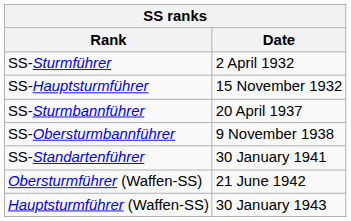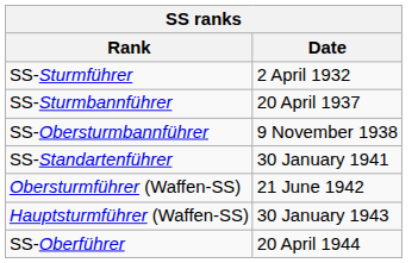 <table class="wikitable float-right">
 <tr>
 <th colspan="2">SS ranks</th>
 </tr>
 <tr>
 <th>Rank</th>
 <th>Date</th>
 </tr>
 <tr>
 <td>SS-<em><a href='#'>Sturmführer</a></em></td>
 <td>2 April 1932</td>
-</tr>
-<tr>
-<td>SS-<em><a href='#'>Hauptsturmführer</a></em></td>
-<td>15 November 1932</td>
 </tr>
 <tr>
 <td>SS-<em><a href='#'>Sturmbannführer</a></em></td>
 <td>20 April 1937</td>
 </tr>
 <tr>
 <td>SS-<em><a href='#'>Obersturmbannführer</a></em></td>
 <td>9 November 1938</td>
 </tr>
 <tr>
 <td>SS-<em><a href='#'>Standartenführer</a></em></td>
 <td>30 January 1941</td>
 </tr>
 <tr>
 <td><em><a href='#'>Obersturmführer</a></em> (Waffen-SS)</td>
 <td>21 June 1942</td>
 </tr>
 <tr>
 <td><em><a href='#'>Hauptsturmführer</a></em> (Waffen-SS)</td>
 <td>30 January 1943</td>
 </tr>
+<tr>
+<td>SS-<em><a href='#'>Oberführer</a></em></td>
+<td>20 April 1944</td>
+</tr>
 </table>
